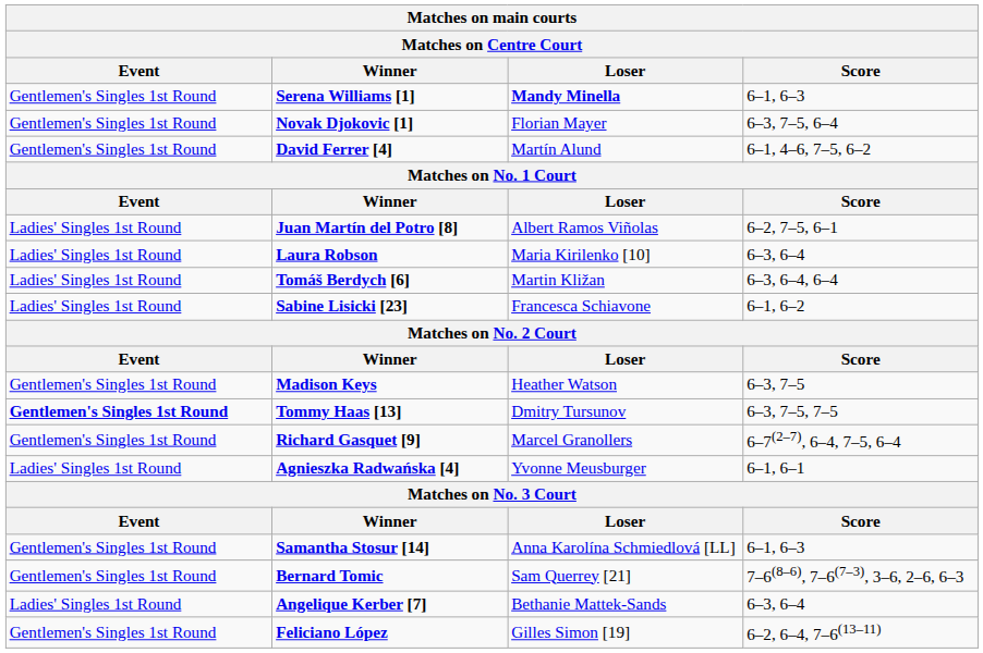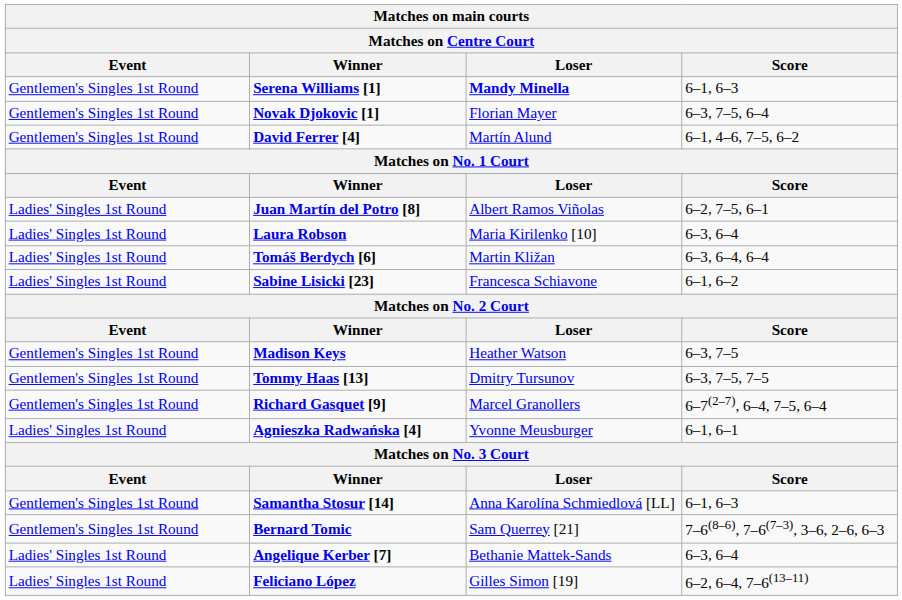 <table class="wikitable collapsible uncollapsed" style="margin:auto;">
 <tr>
 <th colspan="4" style="white-space:nowrap;">Matches on main courts</th>
 </tr>
 <tr>
 <th colspan="4">Matches on <a href='#'>Centre Court</a></th>
 </tr>
 <tr>
 <th width=250>Event</th>
 <th width=220>Winner</th>
 <th width=220>Loser</th>
 <th width=220>Score</th>
 </tr>
 <tr>
 <td><a href='#'>Gentlemen's Singles 1st Round</a></td>
 <td> <strong><a href='#'>Serena Williams</a> [1]</strong></td>
 <td><strong> <a href='#'>Mandy Minella</a></strong></td>
 <td>6–1, 6–3</td>
 </tr>
 <tr>
 <td><a href='#'>Gentlemen's Singles 1st Round</a></td>
 <td> <strong><a href='#'>Novak Djokovic</a> [1]</strong></td>
 <td> <a href='#'>Florian Mayer</a></td>
 <td>6–3, 7–5, 6–4</td>
 </tr>
 <tr>
 <td><a href='#'>Gentlemen's Singles 1st Round</a></td>
 <td> <strong><a href='#'>David Ferrer</a> [4]</strong></td>
 <td> <a href='#'>Martín Alund</a></td>
 <td>6–1, 4–6, 7–5, 6–2</td>
 </tr>
 <tr>
 <th colspan="4">Matches on <a href='#'>No. 1 Court</a></th>
 </tr>
 <tr>
 <th width=250>Event</th>
 <th width=220>Winner</th>
 <th width=220>Loser</th>
 <th width=220>Score</th>
 </tr>
 <tr>
 <td><a href='#'>Ladies' Singles 1st Round</a></td>
 <td> <strong><a href='#'>Juan Martín del Potro</a> [8]</strong></td>
 <td> <a href='#'>Albert Ramos Viñolas</a></td>
 <td>6–2, 7–5, 6–1</td>
 </tr>
 <tr>
 <td><a href='#'>Ladies' Singles 1st Round</a></td>
 <td> <strong><a href='#'>Laura Robson</a></strong></td>
 <td> <a href='#'>Maria Kirilenko</a> [10]</td>
 <td>6–3, 6–4</td>
 </tr>
 <tr>
 <td><a href='#'>Ladies' Singles 1st Round</a></td>
 <td> <strong><a href='#'>Tomáš Berdych</a> [6]</strong></td>
 <td> <a href='#'>Martin Kližan</a></td>
 <td>6–3, 6–4, 6–4</td>
 </tr>
 <tr>
 <td><a href='#'>Ladies' Singles 1st Round</a></td>
 <td> <strong><a href='#'>Sabine Lisicki</a> [23]</strong></td>
 <td> <a href='#'>Francesca Schiavone</a></td>
 <td>6–1, 6–2</td>
 </tr>
 <tr>
 <th colspan="4">Matches on <a href='#'>No. 2 Court</a></th>
 </tr>
 <tr>
 <th width=250>Event</th>
 <th width=220>Winner</th>
 <th width=220>Loser</th>
 <th width=220>Score</th>
 </tr>
 <tr>
 <td><a href='#'>Gentlemen's Singles 1st Round</a></td>
 <td> <strong><a href='#'>Madison Keys</a></strong></td>
 <td> <a href='#'>Heather Watson</a></td>
 <td>6–3, 7–5</td>
 </tr>
 <tr>
-<td><strong><a href='#'>Gentlemen's Singles 1st Round</a></strong></td>
+<td><a href='#'>Gentlemen's Singles 1st Round</a></td>
 <td> <strong><a href='#'>Tommy Haas</a> [13]</strong></td>
 <td> <a href='#'>Dmitry Tursunov</a></td>
 <td>6–3, 7–5, 7–5</td>
 </tr>
 <tr>
 <td><a href='#'>Gentlemen's Singles 1st Round</a></td>
 <td> <strong><a href='#'>Richard Gasquet</a> [9]</strong></td>
 <td> <a href='#'>Marcel Granollers</a></td>
 <td>6–7<sup>(2–7)</sup>, 6–4, 7–5, 6–4</td>
 </tr>
 <tr>
 <td><a href='#'>Ladies' Singles 1st Round</a></td>
 <td> <strong><a href='#'>Agnieszka Radwańska</a> [4]</strong></td>
 <td> <a href='#'>Yvonne Meusburger</a></td>
 <td>6–1, 6–1</td>
 </tr>
 <tr>
 <th colspan="4">Matches on <a href='#'>No. 3 Court</a></th>
 </tr>
 <tr>
 <th width=250>Event</th>
 <th width=220>Winner</th>
 <th width=220>Loser</th>
 <th width=220>Score</th>
 </tr>
 <tr>
 <td><a href='#'>Gentlemen's Singles 1st Round</a></td>
 <td> <strong><a href='#'>Samantha Stosur</a> [14]</strong></td>
 <td> <a href='#'>Anna Karolína Schmiedlová</a> [LL]</td>
 <td>6–1, 6–3</td>
 </tr>
 <tr>
 <td><a href='#'>Gentlemen's Singles 1st Round</a></td>
 <td> <strong><a href='#'>Bernard Tomic</a></strong></td>
 <td> <a href='#'>Sam Querrey</a> [21]</td>
 <td>7–6<sup>(8–6)</sup>, 7–6<sup>(7–3)</sup>, 3–6, 2–6, 6–3</td>
 </tr>
 <tr>
 <td><a href='#'>Ladies' Singles 1st Round</a></td>
 <td> <strong><a href='#'>Angelique Kerber</a> [7]</strong></td>
 <td> <a href='#'>Bethanie Mattek-Sands</a></td>
 <td>6–3, 6–4</td>
 </tr>
 <tr>
-<td><a href='#'>Gentlemen's Singles 1st Round</a></td>
+<td><a href='#'>Ladies' Singles 1st Round</a></td>
 <td> <strong><a href='#'>Feliciano López</a></strong></td>
 <td> <a href='#'>Gilles Simon</a> [19]</td>
 <td>6–2, 6–4, 7–6<sup>(13–11)</sup></td>
 </tr>
 </table>
